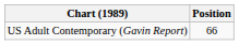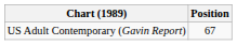 <table class="wikitable plainrowheaders" border="1">
 <tr>
 <th scope="col">Chart (1989)</th>
 <th scope="col">Position</th>
 </tr>
 <tr>
 <td>US Adult Contemporary (<em>Gavin Report</em>)</td>
-<td align="center">66</td>
+<td align="center">67</td>
 </tr>
 </table>
